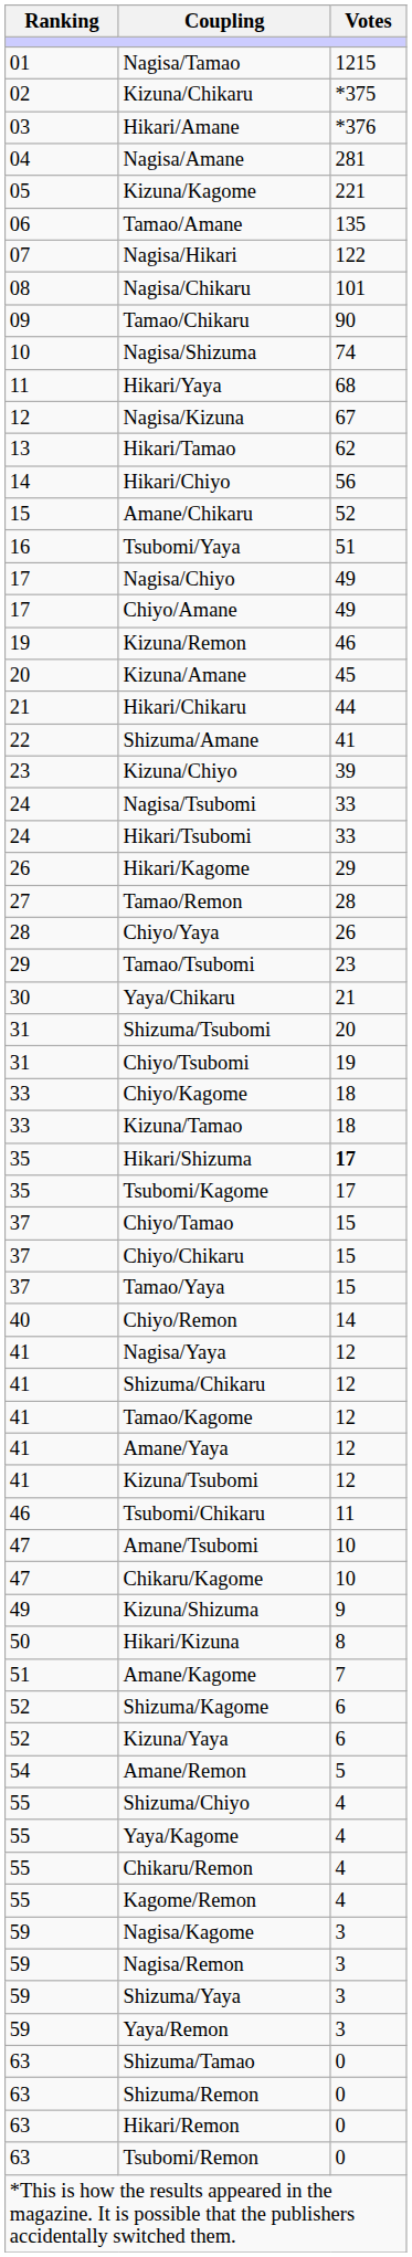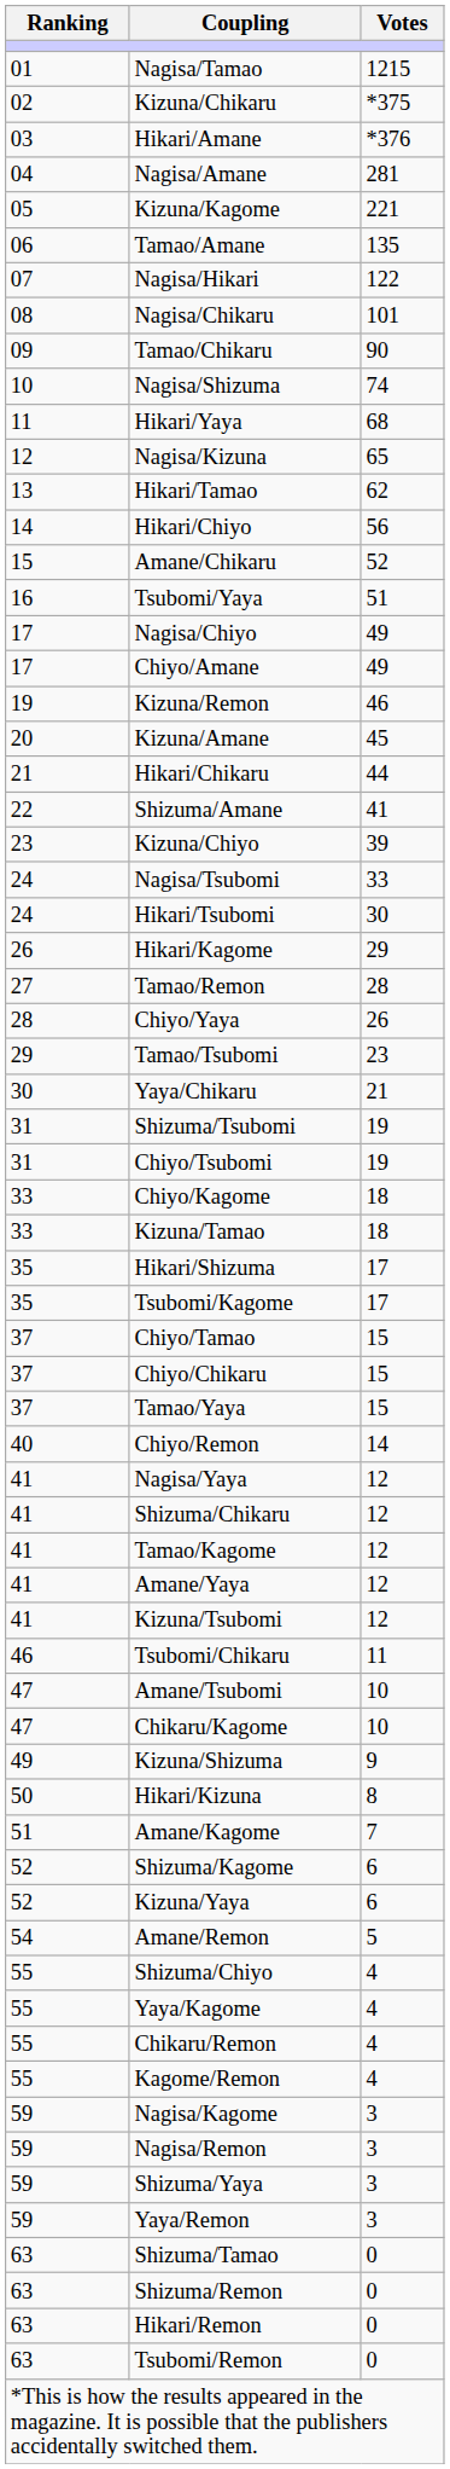 <table class="wikitable" width="20%">
 <tr>
 <th>Ranking</th>
 <th>Coupling</th>
 <th>Votes</th>
 </tr>
 <tr>
 <td colspan="5" bgcolor="#CCCCFF"></td>
 </tr>
 <tr>
 <td>01</td>
 <td>Nagisa/Tamao</td>
 <td>1215</td>
 </tr>
 <tr>
 <td>02</td>
 <td>Kizuna/Chikaru</td>
 <td>*375</td>
 </tr>
 <tr>
 <td>03</td>
 <td>Hikari/Amane</td>
 <td>*376</td>
 </tr>
 <tr>
 <td>04</td>
 <td>Nagisa/Amane</td>
 <td>281</td>
 </tr>
 <tr>
 <td>05</td>
 <td>Kizuna/Kagome</td>
 <td>221</td>
 </tr>
 <tr>
 <td>06</td>
 <td>Tamao/Amane</td>
 <td>135</td>
 </tr>
 <tr>
 <td>07</td>
 <td>Nagisa/Hikari</td>
 <td>122</td>
 </tr>
 <tr>
 <td>08</td>
 <td>Nagisa/Chikaru</td>
 <td>101</td>
 </tr>
 <tr>
 <td>09</td>
 <td>Tamao/Chikaru</td>
 <td>90</td>
 </tr>
 <tr>
 <td>10</td>
 <td>Nagisa/Shizuma</td>
 <td>74</td>
 </tr>
 <tr>
 <td>11</td>
 <td>Hikari/Yaya</td>
 <td>68</td>
 </tr>
 <tr>
 <td>12</td>
 <td>Nagisa/Kizuna</td>
-<td>67</td>
+<td>65</td>
 </tr>
 <tr>
 <td>13</td>
 <td>Hikari/Tamao</td>
 <td>62</td>
 </tr>
 <tr>
 <td>14</td>
 <td>Hikari/Chiyo</td>
 <td>56</td>
 </tr>
 <tr>
 <td>15</td>
 <td>Amane/Chikaru</td>
 <td>52</td>
 </tr>
 <tr>
 <td>16</td>
 <td>Tsubomi/Yaya</td>
 <td>51</td>
 </tr>
 <tr>
 <td>17</td>
 <td>Nagisa/Chiyo</td>
 <td>49</td>
 </tr>
 <tr>
 <td>17</td>
 <td>Chiyo/Amane</td>
 <td>49</td>
 </tr>
 <tr>
 <td>19</td>
 <td>Kizuna/Remon</td>
 <td>46</td>
 </tr>
 <tr>
 <td>20</td>
 <td>Kizuna/Amane</td>
 <td>45</td>
 </tr>
 <tr>
 <td>21</td>
 <td>Hikari/Chikaru</td>
 <td>44</td>
 </tr>
 <tr>
 <td>22</td>
 <td>Shizuma/Amane</td>
 <td>41</td>
 </tr>
 <tr>
 <td>23</td>
 <td>Kizuna/Chiyo</td>
 <td>39</td>
 </tr>
 <tr>
 <td>24</td>
 <td>Nagisa/Tsubomi</td>
 <td>33</td>
 </tr>
 <tr>
 <td>24</td>
 <td>Hikari/Tsubomi</td>
-<td>33</td>
+<td>30</td>
 </tr>
 <tr>
 <td>26</td>
 <td>Hikari/Kagome</td>
 <td>29</td>
 </tr>
 <tr>
 <td>27</td>
 <td>Tamao/Remon</td>
 <td>28</td>
 </tr>
 <tr>
 <td>28</td>
 <td>Chiyo/Yaya</td>
 <td>26</td>
 </tr>
 <tr>
 <td>29</td>
 <td>Tamao/Tsubomi</td>
 <td>23</td>
 </tr>
 <tr>
 <td>30</td>
 <td>Yaya/Chikaru</td>
 <td>21</td>
 </tr>
 <tr>
 <td>31</td>
 <td>Shizuma/Tsubomi</td>
-<td>20</td>
+<td>19</td>
 </tr>
 <tr>
 <td>31</td>
 <td>Chiyo/Tsubomi</td>
 <td>19</td>
 </tr>
 <tr>
 <td>33</td>
 <td>Chiyo/Kagome</td>
 <td>18</td>
 </tr>
 <tr>
 <td>33</td>
 <td>Kizuna/Tamao</td>
 <td>18</td>
 </tr>
 <tr>
 <td>35</td>
 <td>Hikari/Shizuma</td>
-<td><strong>17</strong></td>
+<td>17</td>
 </tr>
 <tr>
 <td>35</td>
 <td>Tsubomi/Kagome</td>
 <td>17</td>
 </tr>
 <tr>
 <td>37</td>
 <td>Chiyo/Tamao</td>
 <td>15</td>
 </tr>
 <tr>
 <td>37</td>
 <td>Chiyo/Chikaru</td>
 <td>15</td>
 </tr>
 <tr>
 <td>37</td>
 <td>Tamao/Yaya</td>
 <td>15</td>
 </tr>
 <tr>
 <td>40</td>
 <td>Chiyo/Remon</td>
 <td>14</td>
 </tr>
 <tr>
 <td>41</td>
 <td>Nagisa/Yaya</td>
 <td>12</td>
 </tr>
 <tr>
 <td>41</td>
 <td>Shizuma/Chikaru</td>
 <td>12</td>
 </tr>
 <tr>
 <td>41</td>
 <td>Tamao/Kagome</td>
 <td>12</td>
 </tr>
 <tr>
 <td>41</td>
 <td>Amane/Yaya</td>
 <td>12</td>
 </tr>
 <tr>
 <td>41</td>
 <td>Kizuna/Tsubomi</td>
 <td>12</td>
 </tr>
 <tr>
 <td>46</td>
 <td>Tsubomi/Chikaru</td>
 <td>11</td>
 </tr>
 <tr>
 <td>47</td>
 <td>Amane/Tsubomi</td>
 <td>10</td>
 </tr>
 <tr>
 <td>47</td>
 <td>Chikaru/Kagome</td>
 <td>10</td>
 </tr>
 <tr>
 <td>49</td>
 <td>Kizuna/Shizuma</td>
 <td>9</td>
 </tr>
 <tr>
 <td>50</td>
 <td>Hikari/Kizuna</td>
 <td>8</td>
 </tr>
 <tr>
 <td>51</td>
 <td>Amane/Kagome</td>
 <td>7</td>
 </tr>
 <tr>
 <td>52</td>
 <td>Shizuma/Kagome</td>
 <td>6</td>
 </tr>
 <tr>
 <td>52</td>
 <td>Kizuna/Yaya</td>
 <td>6</td>
 </tr>
 <tr>
 <td>54</td>
 <td>Amane/Remon</td>
 <td>5</td>
 </tr>
 <tr>
 <td>55</td>
 <td>Shizuma/Chiyo</td>
 <td>4</td>
 </tr>
 <tr>
 <td>55</td>
 <td>Yaya/Kagome</td>
 <td>4</td>
 </tr>
 <tr>
 <td>55</td>
 <td>Chikaru/Remon</td>
 <td>4</td>
 </tr>
 <tr>
 <td>55</td>
 <td>Kagome/Remon</td>
 <td>4</td>
 </tr>
 <tr>
 <td>59</td>
 <td>Nagisa/Kagome</td>
 <td>3</td>
 </tr>
 <tr>
 <td>59</td>
 <td>Nagisa/Remon</td>
 <td>3</td>
 </tr>
 <tr>
 <td>59</td>
 <td>Shizuma/Yaya</td>
 <td>3</td>
 </tr>
 <tr>
 <td>59</td>
 <td>Yaya/Remon</td>
 <td>3</td>
 </tr>
 <tr>
 <td>63</td>
 <td>Shizuma/Tamao</td>
 <td>0</td>
 </tr>
 <tr>
 <td>63</td>
 <td>Shizuma/Remon</td>
 <td>0</td>
 </tr>
 <tr>
 <td>63</td>
 <td>Hikari/Remon</td>
 <td>0</td>
 </tr>
 <tr>
 <td>63</td>
 <td>Tsubomi/Remon</td>
 <td>0</td>
 </tr>
 <tr>
 <td colspan="5">*This is how the results appeared in the magazine. It is possible that the publishers accidentally switched them.</td>
 </tr>
 </table>
